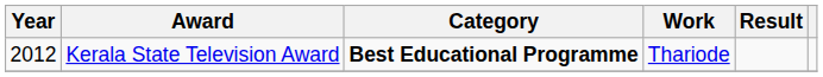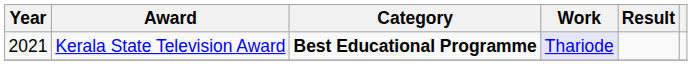 <table class="wikitable sortable">
 <tr>
 <th>Year</th>
 <th>Award</th>
 <th>Category</th>
 <th>Work</th>
 <th>Result</th>
 <th></th>
 </tr>
 <tr>
-<td rowspan=1>2012</td>
+<td rowspan=1>2021</td>
 <td><a href='#'>Kerala State Television Award</a></td>
 <td><strong>Best Educational Programme</strong></td>
-<td><a href='#'>Thariode</a></td>
+<td style="background: lavender;"><a href='#'>Thariode</a></td>
 <td></td>
 <td></td>
 </tr>
 <tr>
 </tr>
 </table>
